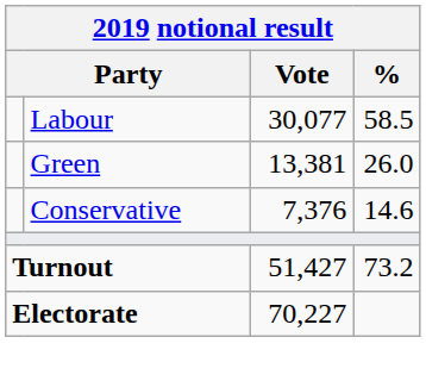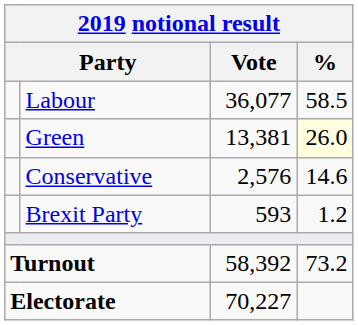 <table class="wikitable">
 <tr>
 <th colspan="4"><a href='#'>2019</a> <a href='#'>notional result</a></th>
 </tr>
 <tr>
 <th bgcolor="#DDDDFF" width="130px" colspan="2">Party</th>
 <th bgcolor="#DDDDFF" width="50px">Vote</th>
 <th bgcolor="#DDDDFF" width="30px">%</th>
 </tr>
 <tr>
 <td></td>
 <td><a href='#'>Labour</a></td>
-<td align=right>30,077</td>
+<td align=right>36,077</td>
 <td align=right>58.5</td>
 </tr>
 <tr>
 <td></td>
 <td><a href='#'>Green</a></td>
 <td align=right>13,381</td>
-<td align=right>26.0</td>
+<td align=right style="background: lightyellow;">26.0</td>
 </tr>
 <tr>
 <td></td>
 <td><a href='#'>Conservative</a></td>
-<td align=right>7,376</td>
+<td align=right>2,576</td>
 <td align=right>14.6</td>
+</tr>
+<tr>
+<td></td>
+<td><a href='#'>Brexit Party</a></td>
+<td align=right>593</td>
+<td align=right>1.2</td>
 </tr>
 <tr>
 <td colspan="4" bgcolor="#EAECF0"></td>
 </tr>
 <tr>
 <td colspan="2"><strong>Turnout</strong></td>
-<td align=right>51,427</td>
+<td align=right>58,392</td>
 <td align=right>73.2</td>
 </tr>
 <tr>
 <td colspan="2"><strong>Electorate</strong></td>
 <td align=right>70,227</td>
 </tr>
 </table>
